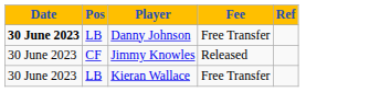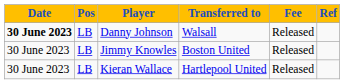 <table class="wikitable plainrowheaders sortable">
 <tr>
 <th style="background:#ffbf00;color:#1C4EBD">Date</th>
 <th style="background:#ffbf00;color:#1C4EBD">Pos</th>
 <th style="background:#ffbf00;color:#1C4EBD">Player</th>
+<th style="background:#ffbf00;color:#1C4EBD">Transferred to</th>
 <th style="background:#ffbf00;color:#1C4EBD">Fee</th>
 <th style="background:#ffbf00;color:#1C4EBD">Ref</th>
 </tr>
 <tr>
 <td><strong>30 June 2023</strong></td>
 <td><a href='#'>LB</a></td>
 <td> <a href='#'>Danny Johnson</a></td>
-<td>Free Transfer</td>
+<td> <a href='#'>Walsall</a></td>
+<td>Released</td>
 <td></td>
 </tr>
 <tr>
 <td>30 June 2023</td>
-<td><a href='#'>CF</a></td>
+<td><a href='#'>LB</a></td>
 <td> <a href='#'>Jimmy Knowles</a></td>
+<td> <a href='#'>Boston United</a></td>
 <td>Released</td>
 <td></td>
 </tr>
 <tr>
 <td>30 June 2023</td>
 <td><a href='#'>LB</a></td>
 <td> <a href='#'>Kieran Wallace</a></td>
-<td>Free Transfer</td>
+<td> <a href='#'>Hartlepool United</a></td>
+<td>Released</td>
 <td></td>
 </tr>
 </table>
